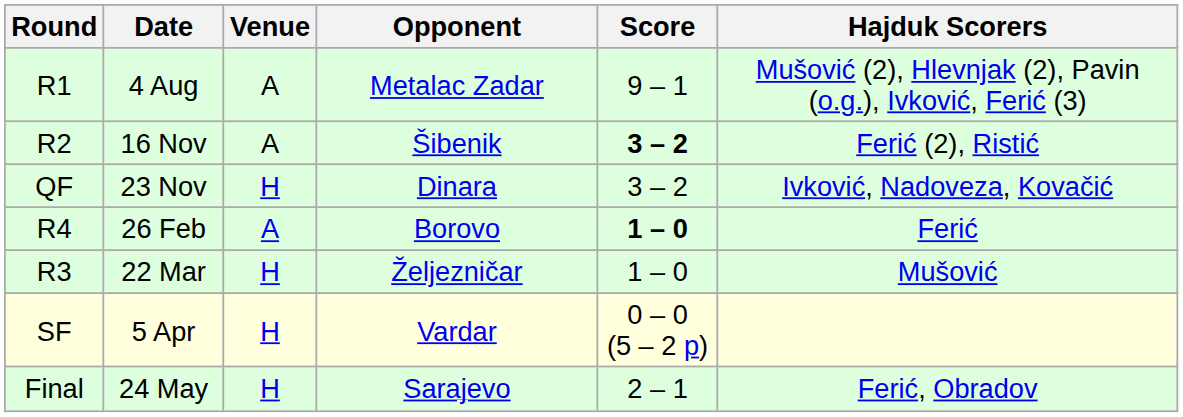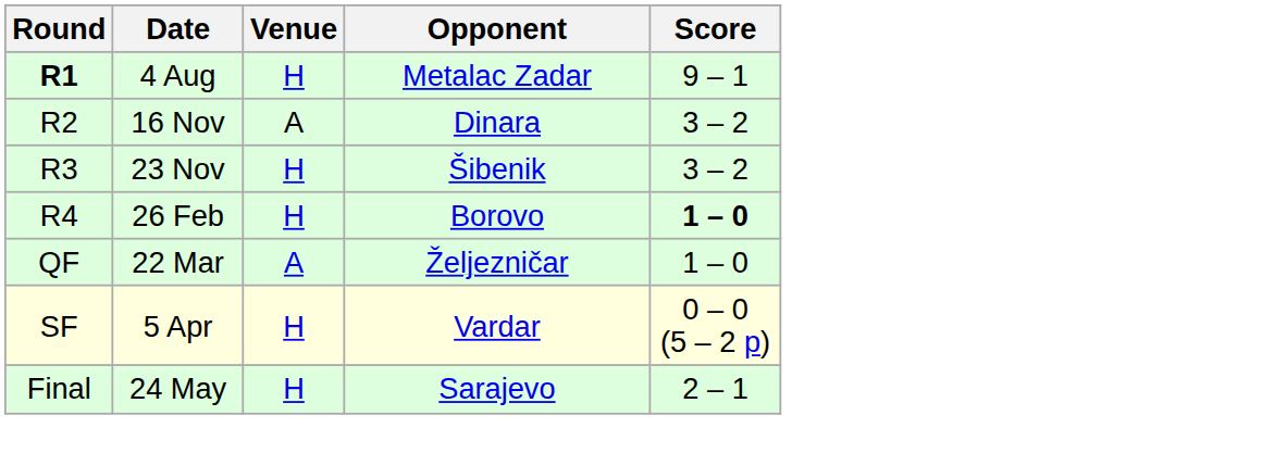 <table class="wikitable sortable" style="text-align: center; font-size:95%;">
 <tr>
 <th width="30">Round</th>
 <th width="60">Date</th>
 <th width="20">Venue</th>
 <th width="150">Opponent</th>
 <th width="60">Score</th>
-<th width="250">Hajduk Scorers</th>
 </tr>
 <tr bgcolor="#ddffdd">
-<td>R1</td>
+<td><strong>R1</strong></td>
 <td>4 Aug</td>
-<td>A</td>
+<td><a href='#'>H</a></td>
 <td><a href='#'>Metalac Zadar</a></td>
 <td>9 – 1</td>
-<td><a href='#'>Mušović</a> (2), <a href='#'>Hlevnjak</a> (2), Pavin (<a href='#'>o.g.</a>), <a href='#'>Ivković</a>, <a href='#'>Ferić</a> (3)</td>
 </tr>
 <tr bgcolor="#ddffdd">
 <td>R2</td>
 <td>16 Nov</td>
 <td>A</td>
-<td><a href='#'>Šibenik</a></td>
-<td><strong>3 – 2</strong></td>
-<td><a href='#'>Ferić</a> (2), <a href='#'>Ristić</a></td>
+<td><a href='#'>Dinara</a></td>
+<td>3 – 2</td>
 </tr>
 <tr bgcolor="#ddffdd">
-<td>QF</td>
+<td>R3</td>
 <td>23 Nov</td>
 <td><a href='#'>H</a></td>
-<td><a href='#'>Dinara</a></td>
+<td><a href='#'>Šibenik</a></td>
 <td>3 – 2</td>
-<td><a href='#'>Ivković</a>, <a href='#'>Nadoveza</a>, <a href='#'>Kovačić</a></td>
 </tr>
 <tr bgcolor="#ddffdd">
 <td>R4</td>
 <td>26 Feb</td>
-<td><a href='#'>A</a></td>
+<td><a href='#'>H</a></td>
 <td><a href='#'>Borovo</a></td>
 <td><strong>1 – 0</strong></td>
-<td><a href='#'>Ferić</a></td>
 </tr>
 <tr bgcolor="#ddffdd">
-<td>R3</td>
+<td>QF</td>
 <td>22 Mar</td>
-<td><a href='#'>H</a></td>
+<td><a href='#'>A</a></td>
 <td><a href='#'>Željezničar</a></td>
 <td>1 – 0</td>
-<td><a href='#'>Mušović</a></td>
 </tr>
 <tr bgcolor="#ffffdd">
 <td>SF</td>
 <td>5 Apr</td>
 <td><a href='#'>H</a></td>
 <td><a href='#'>Vardar</a></td>
 <td>0 – 0<br>(5 – 2 <a href='#'>p</a>)</td>
-<td></td>
 </tr>
 <tr bgcolor="#ddffdd">
 <td>Final</td>
 <td>24 May</td>
 <td><a href='#'>H</a></td>
 <td><a href='#'>Sarajevo</a></td>
 <td>2 – 1</td>
-<td><a href='#'>Ferić</a>, <a href='#'>Obradov</a></td>
 </tr>
 </table>
